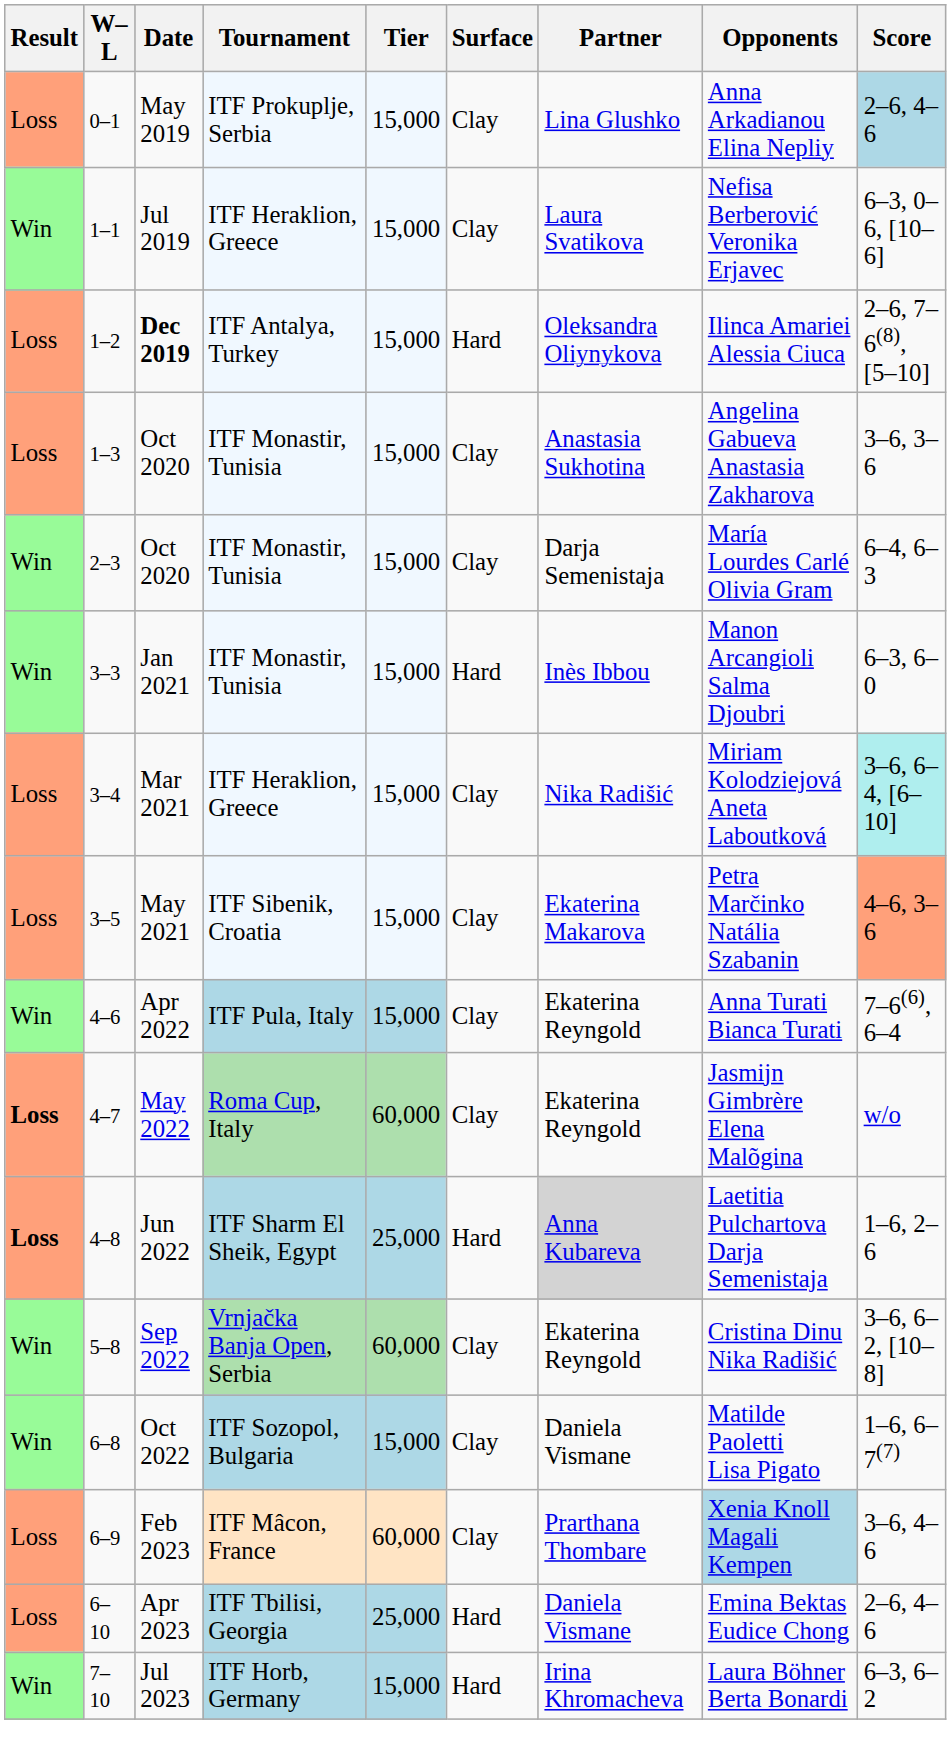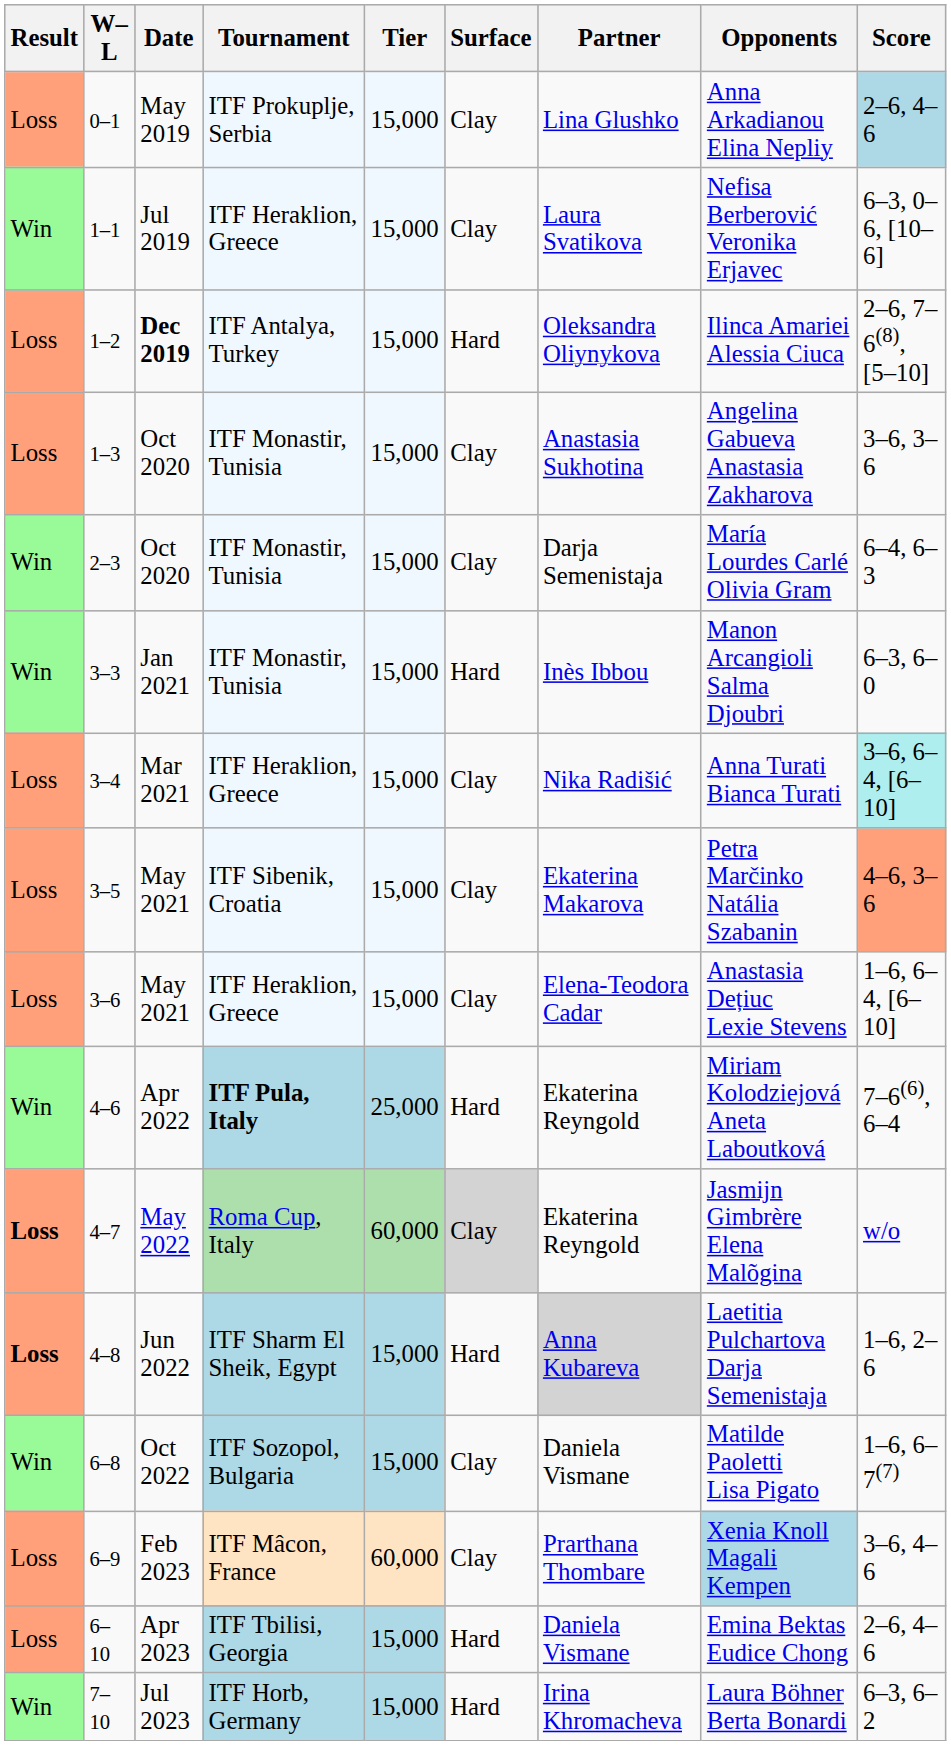 <table class="wikitable sortable">
 <tr>
 <th>Result</th>
 <th class="unsortable">W–L</th>
 <th>Date</th>
 <th>Tournament</th>
 <th>Tier</th>
 <th>Surface</th>
 <th>Partner</th>
 <th>Opponents</th>
 <th class="unsortable">Score</th>
 </tr>
 <tr>
 <td bgcolor=FFA07A>Loss</td>
 <td><small>0–1</small></td>
 <td>May 2019</td>
 <td bgcolor=#f0f8ff>ITF Prokuplje, Serbia</td>
 <td bgcolor=#f0f8ff>15,000</td>
 <td>Clay</td>
 <td> <a href='#'>Lina Glushko</a></td>
 <td> <a href='#'>Anna Arkadianou</a> <br>  <a href='#'>Elina Nepliy</a></td>
 <td style="background: lightblue;">2–6, 4–6</td>
 </tr>
 <tr>
 <td bgcolor=98FB98>Win</td>
 <td><small>1–1</small></td>
 <td>Jul 2019</td>
 <td bgcolor=#f0f8ff>ITF Heraklion, Greece</td>
 <td bgcolor=#f0f8ff>15,000</td>
 <td>Clay</td>
 <td> <a href='#'>Laura Svatikova</a></td>
 <td> <a href='#'>Nefisa Berberović</a> <br>  <a href='#'>Veronika Erjavec</a></td>
 <td>6–3, 0–6, [10–6]</td>
 </tr>
 <tr>
 <td bgcolor=FFA07A>Loss</td>
 <td><small>1–2</small></td>
 <td><strong>Dec 2019</strong></td>
 <td bgcolor=#f0f8ff>ITF Antalya, Turkey</td>
 <td bgcolor=#f0f8ff>15,000</td>
 <td>Hard</td>
 <td> <a href='#'>Oleksandra Oliynykova</a></td>
 <td> <a href='#'>Ilinca Amariei</a> <br>  <a href='#'>Alessia Ciuca</a></td>
 <td>2–6, 7–6<sup>(8)</sup>, [5–10]</td>
 </tr>
 <tr>
 <td bgcolor=FFA07A>Loss</td>
 <td><small>1–3</small></td>
 <td>Oct 2020</td>
 <td bgcolor=#f0f8ff>ITF Monastir, Tunisia</td>
 <td bgcolor=#f0f8ff>15,000</td>
 <td>Clay</td>
 <td> <a href='#'>Anastasia Sukhotina</a></td>
 <td> <a href='#'>Angelina Gabueva</a> <br>  <a href='#'>Anastasia Zakharova</a></td>
 <td>3–6, 3–6</td>
 </tr>
 <tr>
 <td bgcolor=98FB98>Win</td>
 <td><small>2–3</small></td>
 <td>Oct 2020</td>
 <td bgcolor=#f0f8ff>ITF Monastir, Tunisia</td>
 <td bgcolor=#f0f8ff>15,000</td>
 <td>Clay</td>
 <td> Darja Semenistaja</td>
 <td> <a href='#'>María Lourdes Carlé</a> <br>  <a href='#'>Olivia Gram</a></td>
 <td>6–4, 6–3</td>
 </tr>
 <tr>
 <td bgcolor=98FB98>Win</td>
 <td><small>3–3</small></td>
 <td>Jan 2021</td>
 <td bgcolor=#f0f8ff>ITF Monastir, Tunisia</td>
 <td bgcolor=#f0f8ff>15,000</td>
 <td>Hard</td>
 <td> <a href='#'>Inès Ibbou</a></td>
 <td> <a href='#'>Manon Arcangioli</a> <br>  <a href='#'>Salma Djoubri</a></td>
 <td>6–3, 6–0</td>
 </tr>
 <tr>
 <td bgcolor=FFA07A>Loss</td>
 <td><small>3–4</small></td>
 <td>Mar 2021</td>
 <td bgcolor=#f0f8ff>ITF Heraklion, Greece</td>
 <td bgcolor=#f0f8ff>15,000</td>
 <td>Clay</td>
 <td> <a href='#'>Nika Radišić</a></td>
-<td> <a href='#'>Miriam Kolodziejová</a> <br>  <a href='#'>Aneta Laboutková</a></td>
+<td> <a href='#'>Anna Turati</a> <br>  <a href='#'>Bianca Turati</a></td>
 <td style="background: paleturquoise;">3–6, 6–4, [6–10]</td>
 </tr>
 <tr>
 <td bgcolor=FFA07A>Loss</td>
 <td><small>3–5</small></td>
 <td>May 2021</td>
 <td bgcolor=#f0f8ff>ITF Sibenik, Croatia</td>
 <td bgcolor=#f0f8ff>15,000</td>
 <td>Clay</td>
 <td> <a href='#'>Ekaterina Makarova</a></td>
 <td> <a href='#'>Petra Marčinko</a> <br>  <a href='#'>Natália Szabanin</a></td>
 <td style="background: lightsalmon;">4–6, 3–6</td>
 </tr>
 <tr>
+<td bgcolor=FFA07A>Loss</td>
+<td><small>3–6</small></td>
+<td>May 2021</td>
+<td bgcolor=#f0f8ff>ITF Heraklion, Greece</td>
+<td bgcolor=#f0f8ff>15,000</td>
+<td>Clay</td>
+<td> <a href='#'>Elena-Teodora Cadar</a></td>
+<td> <a href='#'>Anastasia Dețiuc</a> <br>  <a href='#'>Lexie Stevens</a></td>
+<td>1–6, 6–4, [6–10]</td>
+</tr>
+<tr>
 <td bgcolor=98FB98>Win</td>
 <td><small>4–6</small></td>
 <td>Apr 2022</td>
-<td style="background:lightblue;">ITF Pula, Italy</td>
-<td style="background:lightblue;">15,000</td>
-<td>Clay</td>
+<td style="background:lightblue;"><strong>ITF Pula, Italy</strong></td>
+<td style="background:lightblue;">25,000</td>
+<td>Hard</td>
 <td> Ekaterina Reyngold</td>
-<td> <a href='#'>Anna Turati</a> <br>  <a href='#'>Bianca Turati</a></td>
+<td> <a href='#'>Miriam Kolodziejová</a> <br>  <a href='#'>Aneta Laboutková</a></td>
 <td>7–6<sup>(6)</sup>, 6–4</td>
 </tr>
 <tr>
 <td bgcolor=FFA07A><strong>Loss</strong></td>
 <td><small>4–7</small></td>
 <td><a href='#'>May 2022</a></td>
 <td style="background:#addfad;"><a href='#'>Roma Cup</a>, Italy</td>
 <td style="background:#addfad;">60,000</td>
-<td>Clay</td>
+<td style="background: lightgrey;">Clay</td>
 <td> Ekaterina Reyngold</td>
 <td> <a href='#'>Jasmijn Gimbrère</a> <br>  <a href='#'>Elena Malõgina</a></td>
 <td><a href='#'>w/o</a></td>
 </tr>
 <tr>
 <td bgcolor=FFA07A><strong>Loss</strong></td>
 <td><small>4–8</small></td>
 <td>Jun 2022</td>
 <td style="background:lightblue;">ITF Sharm El Sheik, Egypt</td>
-<td style="background:lightblue;">25,000</td>
+<td style="background:lightblue;">15,000</td>
 <td>Hard</td>
 <td style="background: lightgrey;"> <a href='#'>Anna Kubareva</a></td>
 <td> <a href='#'>Laetitia Pulchartova</a> <br>  <a href='#'>Darja Semenistaja</a></td>
 <td>1–6, 2–6</td>
-</tr>
-<tr>
-<td bgcolor=98FB98>Win</td>
-<td><small>5–8</small></td>
-<td><a href='#'>Sep 2022</a></td>
-<td style="background:#addfad;"><a href='#'>Vrnjačka Banja Open</a>, Serbia</td>
-<td style="background:#addfad;">60,000</td>
-<td>Clay</td>
-<td> Ekaterina Reyngold</td>
-<td> <a href='#'>Cristina Dinu</a> <br>  <a href='#'>Nika Radišić</a></td>
-<td>3–6, 6–2, [10–8]</td>
 </tr>
 <tr>
 <td bgcolor=98FB98>Win</td>
 <td><small>6–8</small></td>
 <td>Oct 2022</td>
 <td style="background:lightblue;">ITF Sozopol, Bulgaria</td>
 <td style="background:lightblue;">15,000</td>
 <td>Clay</td>
 <td> Daniela Vismane</td>
 <td> <a href='#'>Matilde Paoletti</a> <br>  <a href='#'>Lisa Pigato</a></td>
 <td>1–6, 6–7<sup>(7)</sup></td>
 </tr>
 <tr>
 <td bgcolor=FFA07A>Loss</td>
 <td><small>6–9</small></td>
 <td>Feb 2023</td>
 <td style="background:#ffe4c4;">ITF Mâcon, France</td>
 <td style="background:#ffe4c4;">60,000</td>
 <td>Clay</td>
 <td> <a href='#'>Prarthana Thombare</a></td>
 <td style="background: lightblue;"> <a href='#'>Xenia Knoll</a> <br>  <a href='#'>Magali Kempen</a></td>
 <td>3–6, 4–6</td>
 </tr>
 <tr>
 <td bgcolor=FFA07A>Loss</td>
 <td><small>6–10</small></td>
 <td>Apr 2023</td>
 <td style="background:lightblue;">ITF Tbilisi, Georgia</td>
-<td style="background:lightblue;">25,000</td>
+<td style="background:lightblue;">15,000</td>
 <td>Hard</td>
 <td> <a href='#'>Daniela Vismane</a></td>
 <td> <a href='#'>Emina Bektas</a> <br>  <a href='#'>Eudice Chong</a></td>
 <td>2–6, 4–6</td>
 </tr>
 <tr>
 <td bgcolor=98FB98>Win</td>
 <td><small>7–10</small></td>
 <td>Jul 2023</td>
 <td style="background:lightblue;">ITF Horb, Germany</td>
 <td style="background:lightblue;">15,000</td>
 <td>Hard</td>
 <td> <a href='#'>Irina Khromacheva</a></td>
 <td> <a href='#'>Laura Böhner</a> <br>  <a href='#'>Berta Bonardi</a></td>
 <td>6–3, 6–2</td>
 </tr>
 </table>
